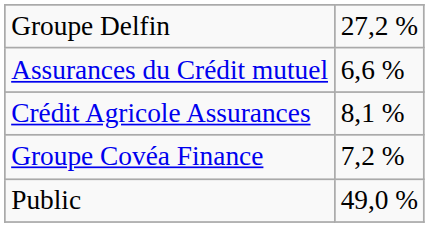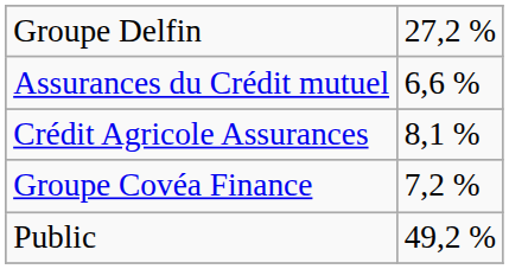 <table class="wikitable">
 <tr>
 <td>Groupe Delfin</td>
 <td>27,2 %</td>
 </tr>
 <tr>
 <td><a href='#'>Assurances du Crédit mutuel</a></td>
 <td>6,6 %</td>
 </tr>
 <tr>
 <td><a href='#'>Crédit Agricole Assurances</a></td>
 <td>8,1 %</td>
 </tr>
 <tr>
 <td><a href='#'>Groupe Covéa Finance</a></td>
 <td>7,2 %</td>
 </tr>
 <tr>
 <td>Public</td>
-<td>49,0 %</td>
+<td>49,2 %</td>
 </tr>
 </table>
